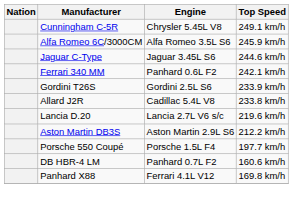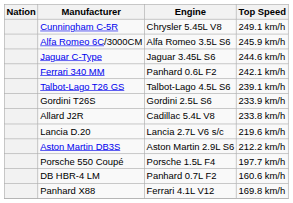 <table class="wikitable" style="font-size: 95%;">
 <tr>
 <th>Nation</th>
 <th>Manufacturer</th>
 <th>Engine</th>
 <th>Top Speed</th>
 </tr>
 <tr>
 <th></th>
 <td><a href='#'>Cunningham C-5R</a></td>
 <td>Chrysler 5.45L V8</td>
 <td>249.1 km/h</td>
 </tr>
 <tr>
 <th></th>
 <td><a href='#'>Alfa Romeo 6C</a>/3000CM</td>
 <td>Alfa Romeo 3.5L S6</td>
 <td>245.9 km/h</td>
 </tr>
 <tr>
 <th></th>
 <td><a href='#'>Jaguar C-Type</a></td>
 <td>Jaguar 3.45L S6</td>
 <td>244.6 km/h</td>
 </tr>
 <tr>
 <th></th>
 <td><a href='#'>Ferrari 340 MM</a></td>
 <td>Panhard 0.6L F2</td>
 <td>242.1 km/h</td>
+</tr>
+<tr>
+<th></th>
+<td><a href='#'>Talbot-Lago T26 GS</a></td>
+<td>Talbot-Lago 4.5L S6</td>
+<td>239.1 km/h</td>
 </tr>
 <tr>
 <th></th>
 <td>Gordini T26S</td>
 <td>Gordini 2.5L S6</td>
 <td>233.9 km/h</td>
 </tr>
 <tr>
 <th></th>
 <td>Allard J2R</td>
 <td>Cadillac 5.4L V8</td>
 <td>233.8 km/h</td>
 </tr>
 <tr>
 <th></th>
 <td>Lancia D.20</td>
 <td>Lancia 2.7L V6 s/c</td>
 <td>219.6 km/h</td>
 </tr>
 <tr>
 <th></th>
 <td><a href='#'>Aston Martin DB3S</a></td>
 <td>Aston Martin 2.9L S6</td>
 <td>212.2 km/h</td>
 </tr>
 <tr>
 <th></th>
 <td>Porsche 550 Coupé</td>
 <td>Porsche 1.5L F4</td>
 <td>197.7 km/h</td>
 </tr>
 <tr>
 <th></th>
 <td>DB HBR-4 LM</td>
 <td>Panhard 0.7L F2</td>
 <td>160.6 km/h</td>
 </tr>
 <tr>
 <th></th>
 <td>Panhard X88</td>
 <td>Ferrari 4.1L V12</td>
 <td>169.8 km/h</td>
 </tr>
 <tr>
 </tr>
 </table>
